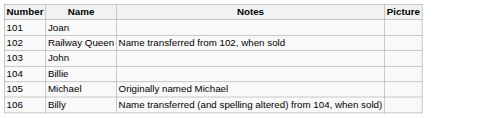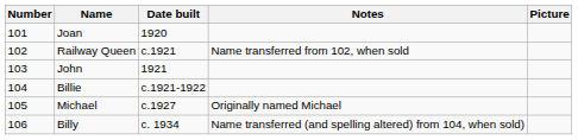 <table class="wikitable">
 <tr>
 <th>Number</th>
 <th>Name</th>
+<th>Date built</th>
 <th>Notes</th>
 <th>Picture</th>
 </tr>
 <tr>
 <td>101</td>
 <td>Joan</td>
+<td>1920</td>
 <td></td>
 <td></td>
 </tr>
 <tr>
 <td>102</td>
 <td>Railway Queen</td>
+<td>c.1921</td>
 <td>Name transferred from 102, when sold</td>
 <td></td>
 </tr>
 <tr>
 <td>103</td>
 <td>John</td>
+<td>1921</td>
 <td></td>
 <td></td>
 </tr>
 <tr>
 <td>104</td>
 <td>Billie</td>
+<td>c.1921-1922</td>
 <td></td>
 <td></td>
 </tr>
 <tr>
 <td>105</td>
 <td>Michael</td>
+<td>c.1927</td>
 <td>Originally named Michael</td>
 <td></td>
 </tr>
 <tr>
 <td>106</td>
 <td>Billy</td>
+<td>c. 1934</td>
 <td>Name transferred (and spelling altered) from 104, when sold)</td>
 <td></td>
 </tr>
 </table>
